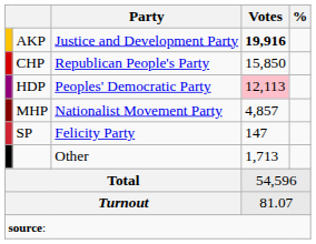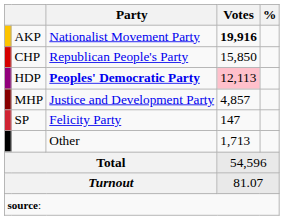 <table class="wikitable">
 <tr>
 <th colspan="2" align="center"></th>
 <th align="center">Party</th>
 <th align="center">Votes</th>
 <th align="center">%</th>
 </tr>
 <tr align="left">
 <td bgcolor="#FDC400" width="1"></td>
 <td>AKP</td>
-<td><a href='#'>Justice and Development Party</a></td>
+<td><a href='#'>Nationalist Movement Party</a></td>
 <td><strong>19,916</strong></td>
 <td><strong></strong></td>
 </tr>
 <tr align="left">
 <td bgcolor="#d50000" width="1"></td>
 <td>CHP</td>
 <td><a href='#'>Republican People's Party</a></td>
 <td>15,850</td>
 <td></td>
 </tr>
 <tr align="left">
 <td bgcolor="#91007B" width="1"></td>
 <td>HDP</td>
-<td><a href='#'>Peoples' Democratic Party</a></td>
+<td><strong><a href='#'>Peoples' Democratic Party</a></strong></td>
 <td style="background: pink;">12,113</td>
 <td></td>
 </tr>
 <tr align="left">
 <td bgcolor="#870000" width="1"></td>
 <td>MHP</td>
-<td><a href='#'>Nationalist Movement Party</a></td>
+<td><a href='#'>Justice and Development Party</a></td>
 <td>4,857</td>
 <td></td>
 </tr>
 <tr align="left">
 <td bgcolor="#D02433" width="1"></td>
 <td>SP</td>
 <td><a href='#'>Felicity Party</a></td>
 <td>147</td>
 <td></td>
 </tr>
 <tr align="left">
 <td bgcolor=" " width="1"></td>
 <td></td>
 <td>Other</td>
 <td>1,713</td>
 <td></td>
 </tr>
 <tr align="left" style="background-color:#E9E9E9">
 <th colspan="3" align="center"><strong>Total</strong></th>
 <td colspan="5" align="center">54,596</td>
 </tr>
 <tr align="left" style="background-color:#E9E9E9">
 <th colspan="3" align="center"><em>Turnout</em></th>
 <td colspan="5" align="center">81.07</td>
 </tr>
 <tr>
 <td colspan="9" align="left"><small><strong>source</strong>: </small></td>
 </tr>
 </table>
